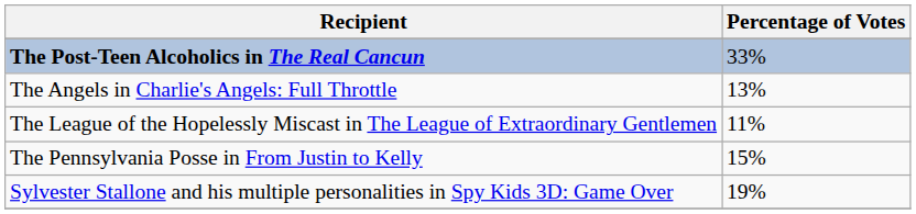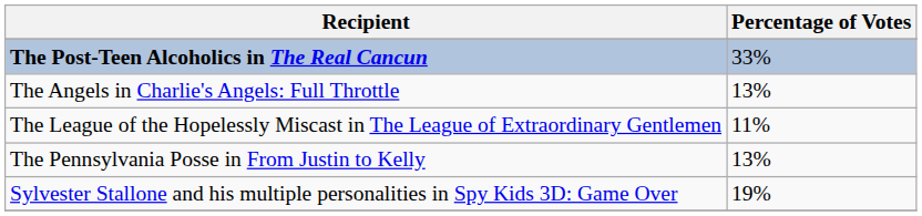 <table class="wikitable sortable plainrowheaders" align="centre">
 <tr>
 <th>Recipient</th>
 <th>Percentage of Votes</th>
 </tr>
 <tr>
 </tr>
 <tr style="background:#B0C4DE;">
 <td><strong>The Post-Teen Alcoholics in <em><a href='#'>The Real Cancun</a><strong><em></td>
 <td></strong>33%<strong></td>
 </tr>
 <tr>
 <td>The Angels in </em><a href='#'>Charlie's Angels: Full Throttle</a><em></td>
 <td>13%</td>
 </tr>
 <tr>
 <td>The League of the Hopelessly Miscast in </em><a href='#'>The League of Extraordinary Gentlemen</a><em></td>
 <td>11%</td>
 </tr>
 <tr>
 <td>The Pennsylvania Posse in </em><a href='#'>From Justin to Kelly</a><em></td>
-<td>15%</td>
+<td>13%</td>
 </tr>
 <tr>
 <td><a href='#'>Sylvester Stallone</a> and his multiple personalities in </em><a href='#'>Spy Kids 3D: Game Over</a><em></td>
 <td>19%</td>
 </tr>
 <tr>
 </tr>
 </table>
